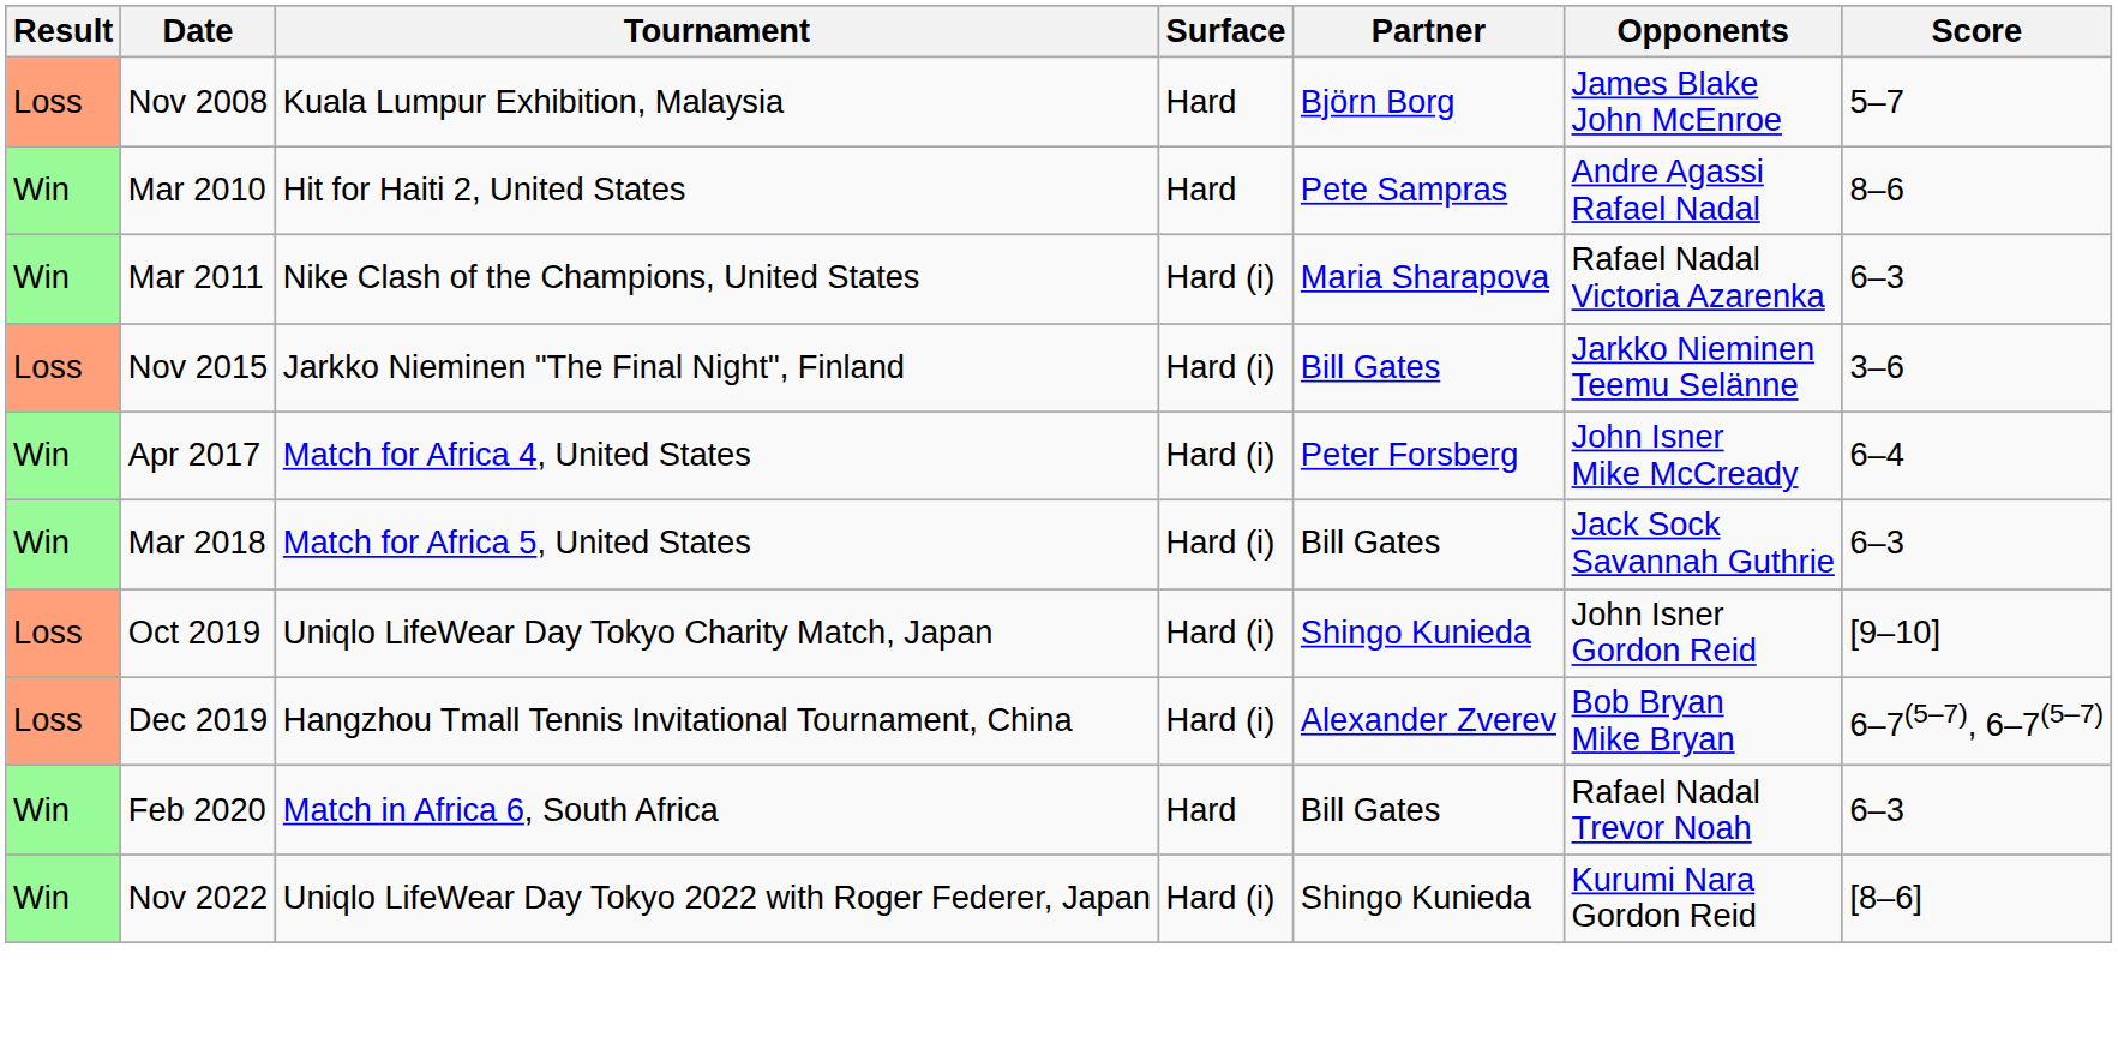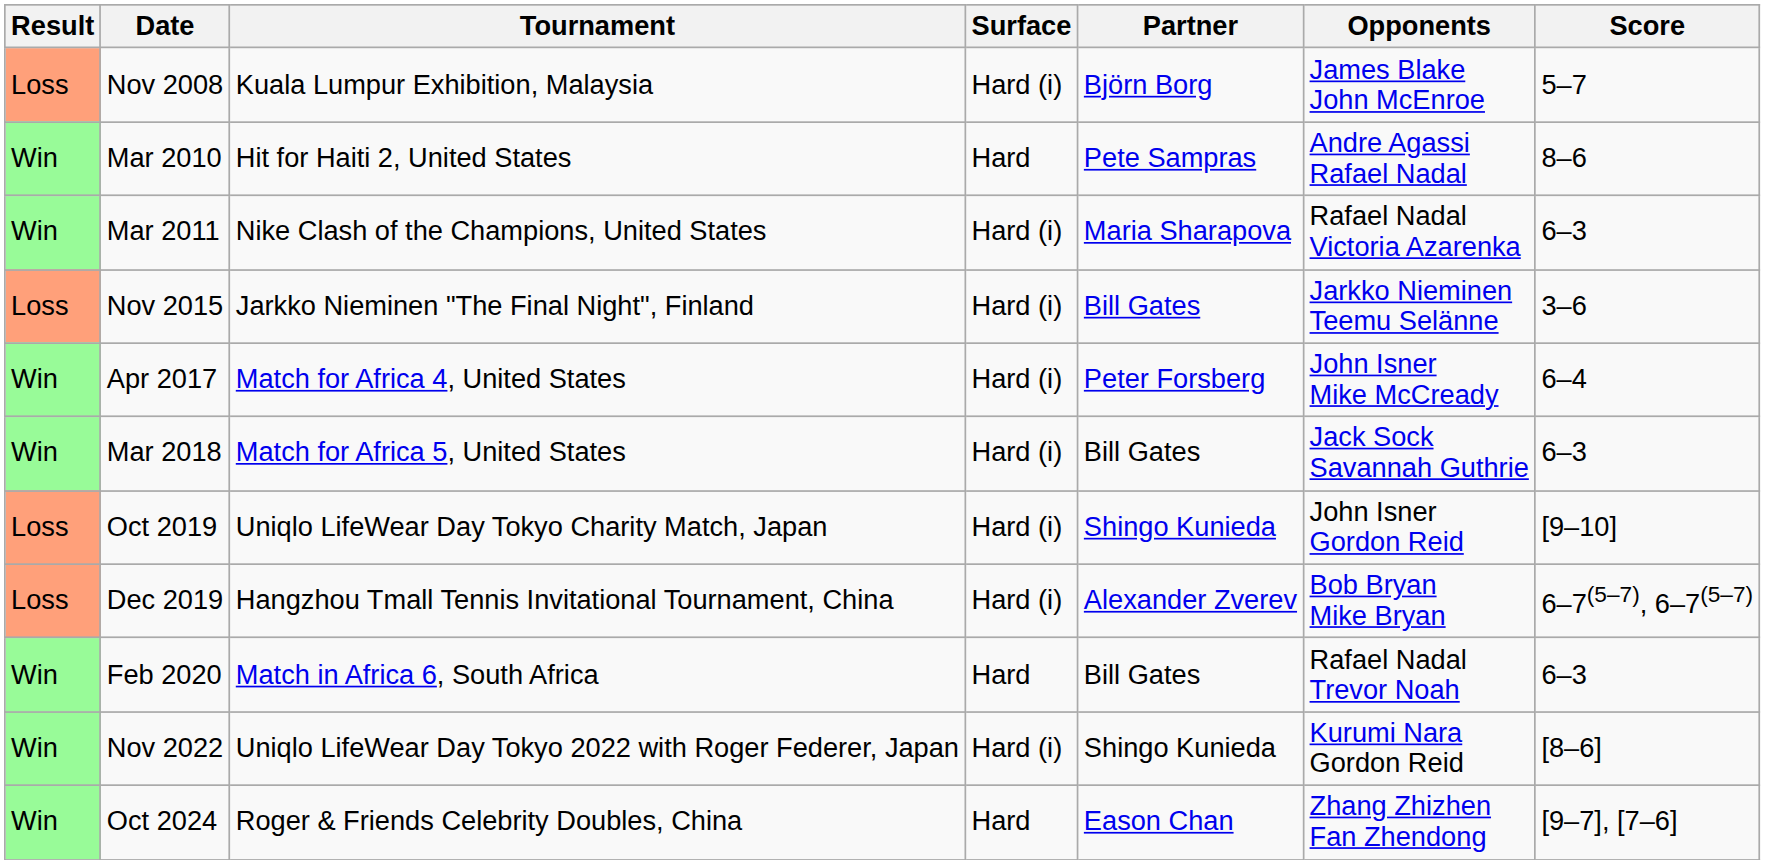 <table class="sortable wikitable">
 <tr>
 <th>Result</th>
 <th>Date</th>
 <th>Tournament</th>
 <th>Surface</th>
 <th>Partner</th>
 <th>Opponents</th>
 <th class="unsortable">Score</th>
 </tr>
 <tr>
 <td style="background:#ffa07a;">Loss</td>
 <td>Nov 2008</td>
 <td>Kuala Lumpur Exhibition, Malaysia</td>
-<td>Hard</td>
+<td>Hard (i)</td>
 <td> <a href='#'>Björn Borg</a></td>
 <td> <a href='#'>James Blake</a> <br> <a href='#'>John McEnroe</a></td>
 <td>5–7</td>
 </tr>
 <tr>
 <td style="background:#98fb98;">Win</td>
 <td>Mar 2010</td>
 <td>Hit for Haiti 2, United States</td>
 <td>Hard</td>
 <td> <a href='#'>Pete Sampras</a></td>
 <td> <a href='#'>Andre Agassi</a> <br> <a href='#'>Rafael Nadal</a></td>
 <td>8–6</td>
 </tr>
 <tr>
 <td style="background:#98fb98;">Win</td>
 <td>Mar 2011</td>
 <td>Nike Clash of the Champions, United States</td>
 <td>Hard (i)</td>
 <td> <a href='#'>Maria Sharapova</a></td>
 <td> Rafael Nadal <br> <a href='#'>Victoria Azarenka</a></td>
 <td>6–3</td>
 </tr>
 <tr>
 <td style="background:#ffa07a;">Loss</td>
 <td>Nov 2015</td>
 <td>Jarkko Nieminen "The Final Night", Finland</td>
 <td>Hard (i)</td>
 <td> <a href='#'>Bill Gates</a></td>
 <td> <a href='#'>Jarkko Nieminen</a> <br> <a href='#'>Teemu Selänne</a></td>
 <td>3–6</td>
 </tr>
 <tr>
 <td style="background:#98fb98;">Win</td>
 <td>Apr 2017</td>
 <td><a href='#'>Match for Africa 4</a>, United States</td>
 <td>Hard (i)</td>
 <td> <a href='#'>Peter Forsberg</a></td>
 <td> <a href='#'>John Isner</a> <br> <a href='#'>Mike McCready</a></td>
 <td>6–4</td>
 </tr>
 <tr>
 <td style="background:#98fb98;">Win</td>
 <td>Mar 2018</td>
 <td><a href='#'>Match for Africa 5</a>, United States</td>
 <td>Hard (i)</td>
 <td> Bill Gates</td>
 <td> <a href='#'>Jack Sock</a> <br> <a href='#'>Savannah Guthrie</a></td>
 <td>6–3</td>
 </tr>
 <tr>
 <td style="background:#ffa07a;">Loss</td>
 <td>Oct 2019</td>
 <td>Uniqlo LifeWear Day Tokyo Charity Match, Japan</td>
 <td>Hard (i)</td>
 <td> <a href='#'>Shingo Kunieda</a></td>
 <td> John Isner <br> <a href='#'>Gordon Reid</a></td>
 <td>[9–10]</td>
 </tr>
 <tr>
 <td style="background:#ffa07a;">Loss</td>
 <td>Dec 2019</td>
 <td>Hangzhou Tmall Tennis Invitational Tournament, China</td>
 <td>Hard (i)</td>
 <td> <a href='#'>Alexander Zverev</a></td>
 <td> <a href='#'>Bob Bryan</a> <br> <a href='#'>Mike Bryan</a></td>
 <td>6–7<sup>(5–7)</sup>, 6–7<sup>(5–7)</sup></td>
 </tr>
 <tr>
 <td style="background:#98fb98;">Win</td>
 <td>Feb 2020</td>
 <td><a href='#'>Match in Africa 6</a>, South Africa</td>
 <td>Hard</td>
 <td> Bill Gates</td>
 <td> Rafael Nadal <br> <a href='#'>Trevor Noah</a></td>
 <td>6–3</td>
 </tr>
 <tr>
 <td style="background:#98fb98;">Win</td>
 <td>Nov 2022</td>
 <td>Uniqlo LifeWear Day Tokyo 2022 with Roger Federer, Japan</td>
 <td>Hard (i)</td>
 <td> Shingo Kunieda</td>
 <td> <a href='#'>Kurumi Nara</a> <br> Gordon Reid</td>
 <td>[8–6]</td>
 </tr>
+<tr>
+<td style="background:#98fb98;">Win</td>
+<td>Oct 2024</td>
+<td>Roger & Friends Celebrity Doubles, China</td>
+<td>Hard</td>
+<td> <a href='#'>Eason Chan</a></td>
+<td> <a href='#'>Zhang Zhizhen</a> <br> <a href='#'>Fan Zhendong</a></td>
+<td>[9–7], [7–6]</td>
+</tr>
 </table>
